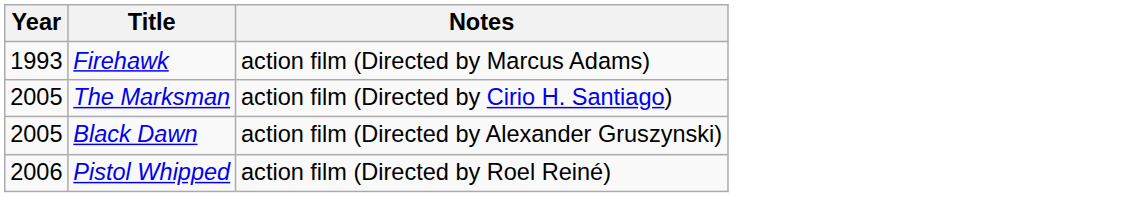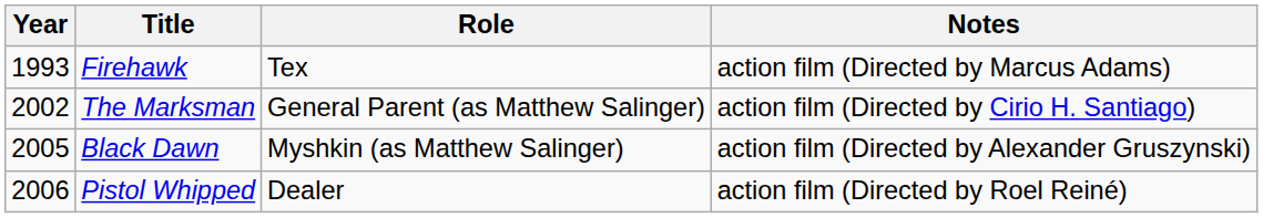 <table class="wikitable sortable">
 <tr>
 <th>Year</th>
 <th>Title</th>
+<th>Role</th>
 <th class="unsortable">Notes</th>
 </tr>
 <tr>
 <td>1993</td>
 <td><em><a href='#'>Firehawk</a></em></td>
+<td>Tex</td>
 <td>action film (Directed by Marcus Adams)</td>
 </tr>
 <tr>
-<td>2005</td>
+<td>2002</td>
 <td><em><a href='#'>The Marksman</a></em></td>
+<td>General Parent (as Matthew Salinger)</td>
 <td>action film (Directed by <a href='#'>Cirio H. Santiago</a>)</td>
 </tr>
 <tr>
 <td>2005</td>
 <td><em><a href='#'>Black Dawn</a></em></td>
+<td>Myshkin (as Matthew Salinger)</td>
 <td>action film (Directed by Alexander Gruszynski)</td>
 </tr>
 <tr>
 <td>2006</td>
 <td><em><a href='#'>Pistol Whipped</a></em></td>
+<td>Dealer</td>
 <td>action film (Directed by Roel Reiné)</td>
 </tr>
 </table>
